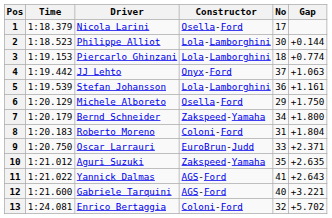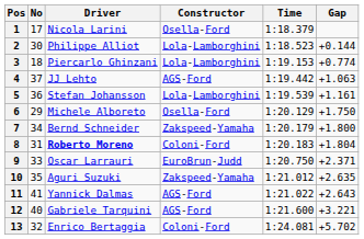 <table class="wikitable sortable" style="font-size: 95%;">
 <tr>
 <th>Pos</th>
-<th>Time</th>
+<th>No</th>
 <th>Driver</th>
 <th>Constructor</th>
-<th>No</th>
+<th>Time</th>
 <th>Gap</th>
 </tr>
 <tr>
 <th>1</th>
-<td>1:18.379</td>
+<td>17</td>
 <td> <a href='#'>Nicola Larini</a></td>
 <td><a href='#'>Osella</a>-<a href='#'>Ford</a></td>
-<td>17</td>
+<td>1:18.379</td>
 <td></td>
 </tr>
 <tr>
 <th>2</th>
-<td>1:18.523</td>
+<td>30</td>
 <td> <a href='#'>Philippe Alliot</a></td>
 <td><a href='#'>Lola</a>-<a href='#'>Lamborghini</a></td>
-<td>30</td>
+<td>1:18.523</td>
 <td>+0.144</td>
 </tr>
 <tr>
 <th>3</th>
-<td>1:19.153</td>
+<td>18</td>
 <td> <a href='#'>Piercarlo Ghinzani</a></td>
 <td><a href='#'>Lola</a>-<a href='#'>Lamborghini</a></td>
-<td>18</td>
+<td>1:19.153</td>
 <td>+0.774</td>
 </tr>
 <tr>
 <th>4</th>
+<td>37</td>
+<td> <a href='#'>JJ Lehto</a></td>
+<td><a href='#'>AGS</a>-<a href='#'>Ford</a></td>
 <td>1:19.442</td>
-<td> <a href='#'>JJ Lehto</a></td>
-<td><a href='#'>Onyx</a>-<a href='#'>Ford</a></td>
-<td>37</td>
 <td>+1.063</td>
 </tr>
 <tr>
 <th>5</th>
-<td>1:19.539</td>
+<td>36</td>
 <td> <a href='#'>Stefan Johansson</a></td>
 <td><a href='#'>Lola</a>-<a href='#'>Lamborghini</a></td>
-<td>36</td>
+<td>1:19.539</td>
 <td>+1.161</td>
 </tr>
 <tr>
 <th>6</th>
-<td>1:20.129</td>
+<td>29</td>
 <td> <a href='#'>Michele Alboreto</a></td>
 <td><a href='#'>Osella</a>-<a href='#'>Ford</a></td>
-<td>29</td>
+<td>1:20.129</td>
 <td>+1.750</td>
 </tr>
 <tr>
 <th>7</th>
-<td>1:20.179</td>
+<td>34</td>
 <td> <a href='#'>Bernd Schneider</a></td>
 <td><a href='#'>Zakspeed</a>-<a href='#'>Yamaha</a></td>
-<td>34</td>
+<td>1:20.179</td>
 <td>+1.800</td>
 </tr>
 <tr>
 <th>8</th>
+<td>31</td>
+<td><strong> <a href='#'>Roberto Moreno</a></strong></td>
+<td><a href='#'>Coloni</a>-<a href='#'>Ford</a></td>
 <td>1:20.183</td>
-<td> <a href='#'>Roberto Moreno</a></td>
-<td><a href='#'>Coloni</a>-<a href='#'>Ford</a></td>
-<td>31</td>
 <td>+1.804</td>
 </tr>
 <tr>
 <th>9</th>
-<td>1:20.750</td>
+<td>33</td>
 <td> <a href='#'>Oscar Larrauri</a></td>
 <td><a href='#'>EuroBrun</a>-<a href='#'>Judd</a></td>
-<td>33</td>
+<td>1:20.750</td>
 <td>+2.371</td>
 </tr>
 <tr>
 <th>10</th>
-<td>1:21.012</td>
+<td>35</td>
 <td> <a href='#'>Aguri Suzuki</a></td>
 <td><a href='#'>Zakspeed</a>-<a href='#'>Yamaha</a></td>
-<td>35</td>
+<td>1:21.012</td>
 <td>+2.635</td>
 </tr>
 <tr>
 <th>11</th>
-<td>1:21.022</td>
+<td>41</td>
 <td> <a href='#'>Yannick Dalmas</a></td>
 <td><a href='#'>AGS</a>-<a href='#'>Ford</a></td>
-<td>41</td>
+<td>1:21.022</td>
 <td>+2.643</td>
 </tr>
 <tr>
 <th>12</th>
-<td>1:21.600</td>
+<td>40</td>
 <td> <a href='#'>Gabriele Tarquini</a></td>
 <td><a href='#'>AGS</a>-<a href='#'>Ford</a></td>
-<td>40</td>
+<td>1:21.600</td>
 <td>+3.221</td>
 </tr>
 <tr>
 <th>13</th>
-<td>1:24.081</td>
+<td>32</td>
 <td> <a href='#'>Enrico Bertaggia</a></td>
 <td><a href='#'>Coloni</a>-<a href='#'>Ford</a></td>
-<td>32</td>
+<td>1:24.081</td>
 <td>+5.702</td>
 </tr>
 </table>
